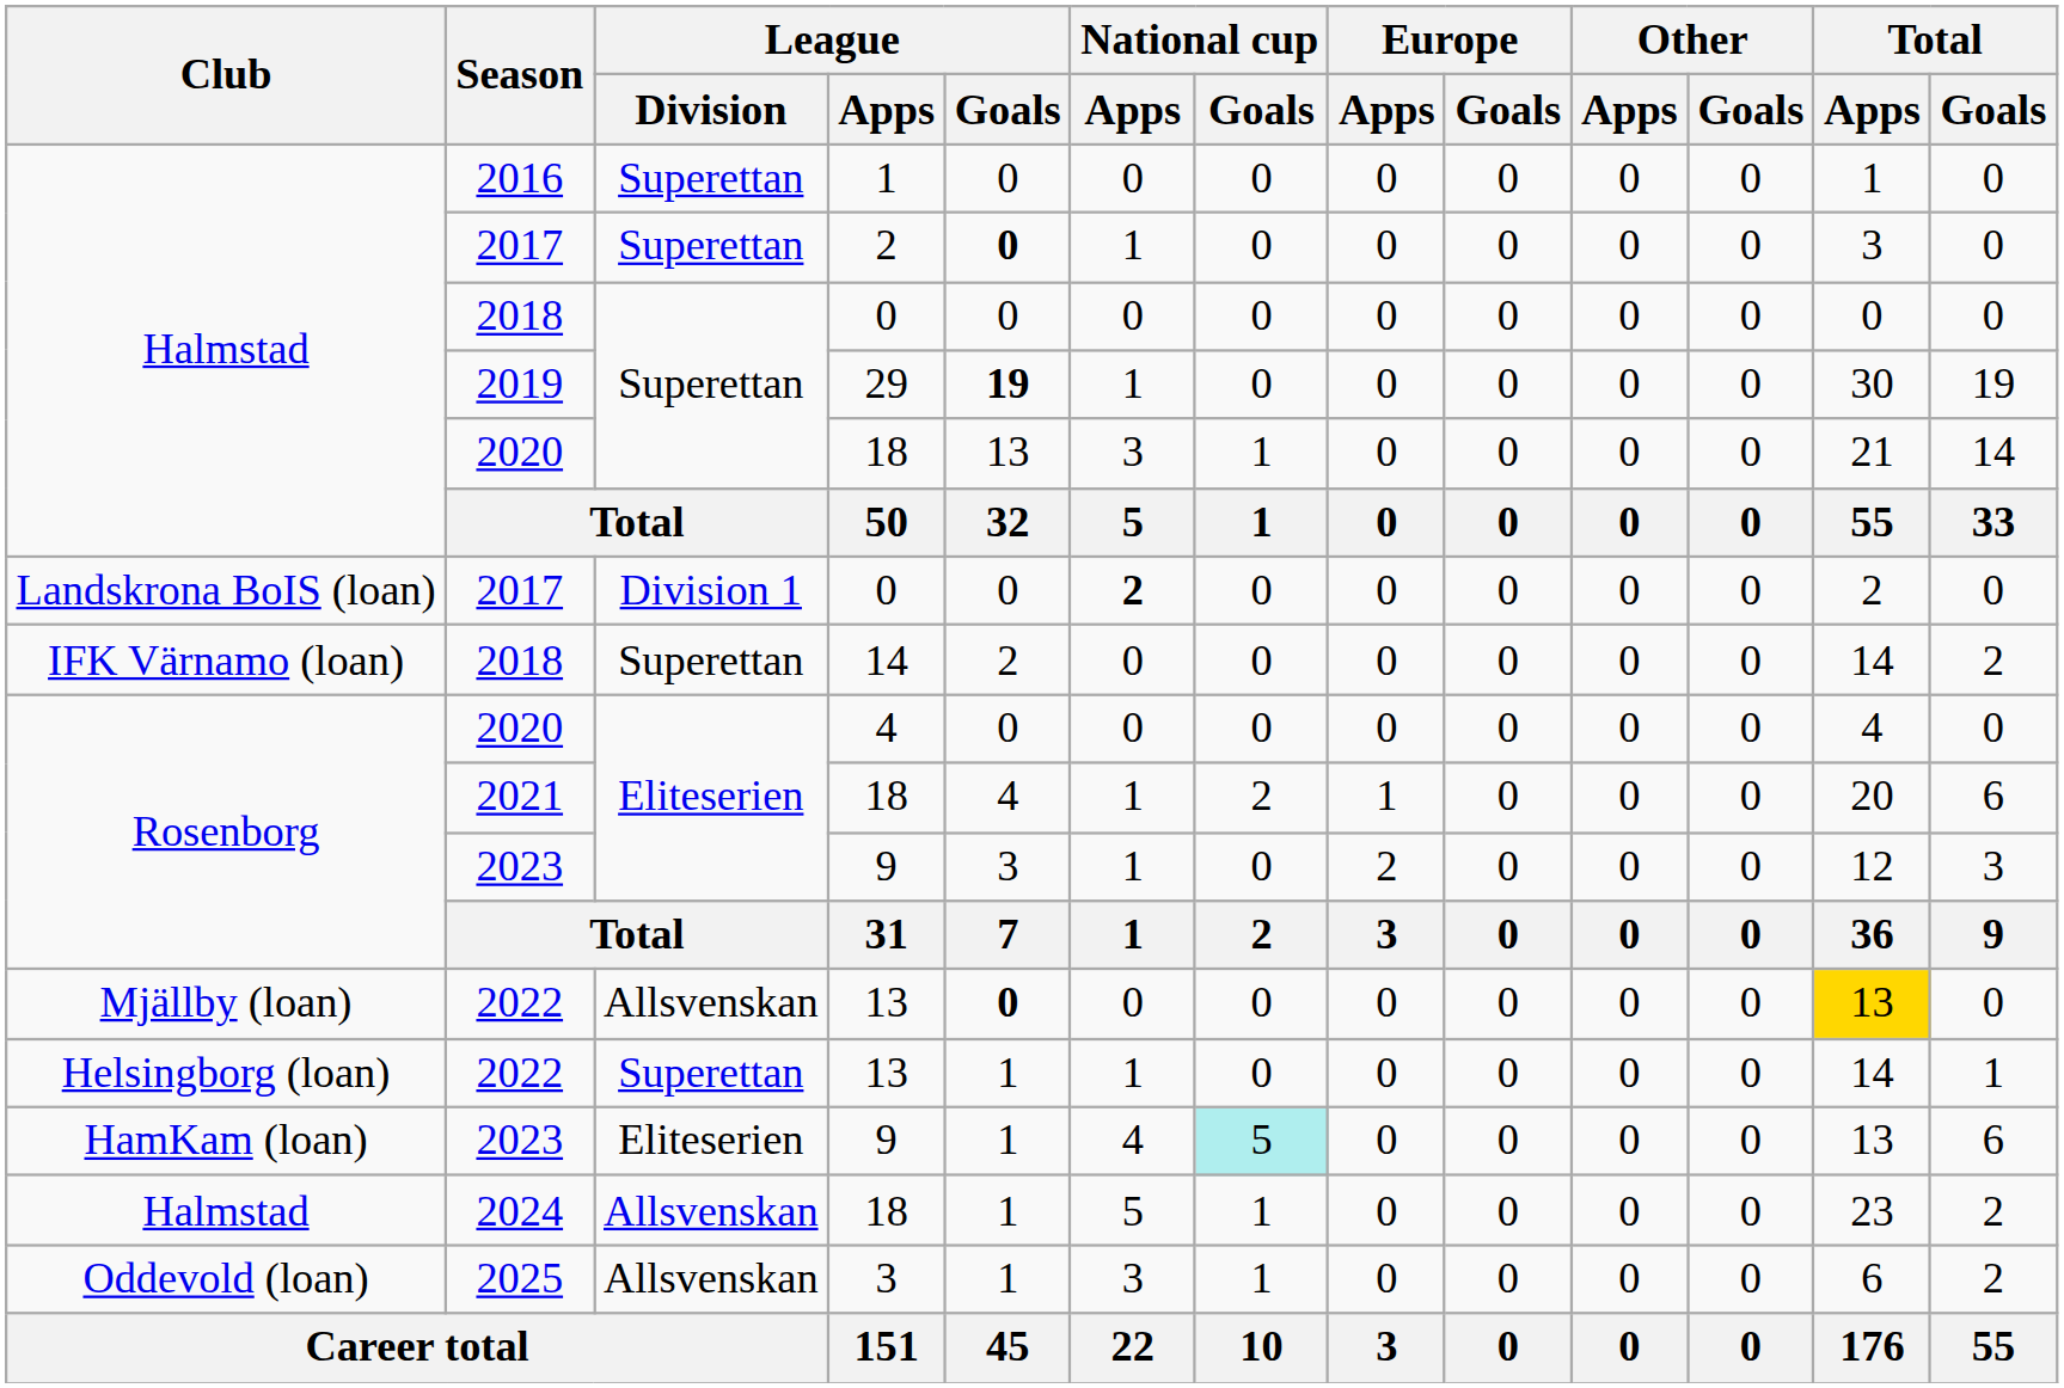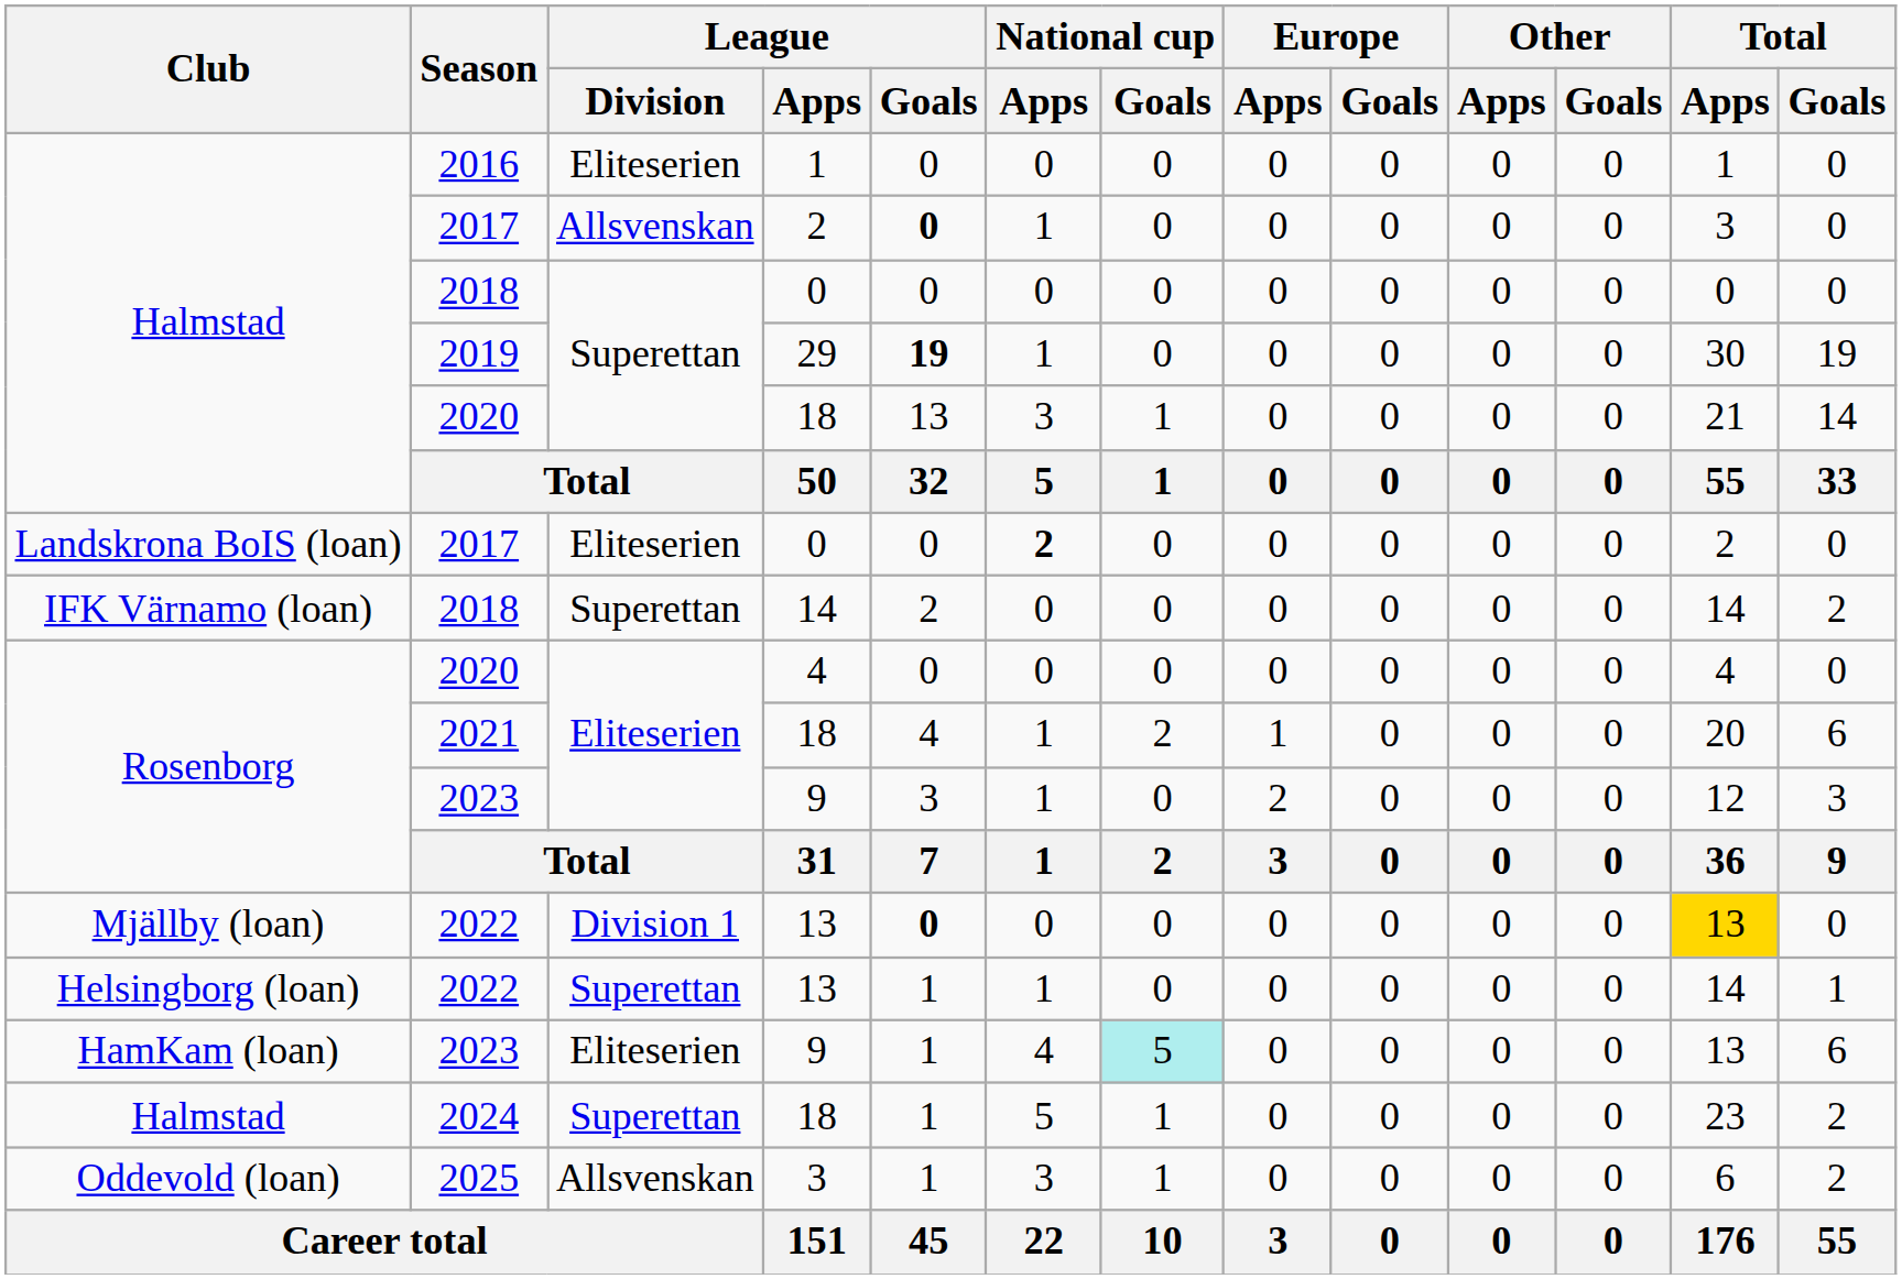 <table class="wikitable" style="text-align: center;">
 <tr>
 <th rowspan="2">Club</th>
 <th rowspan="2">Season</th>
 <th colspan="3">League</th>
 <th colspan="2">National cup</th>
 <th colspan="2">Europe</th>
 <th colspan="2">Other</th>
 <th colspan="2">Total</th>
 </tr>
 <tr>
 <th>Division</th>
 <th>Apps</th>
 <th>Goals</th>
 <th>Apps</th>
 <th>Goals</th>
 <th>Apps</th>
 <th>Goals</th>
 <th>Apps</th>
 <th>Goals</th>
 <th>Apps</th>
 <th>Goals</th>
 </tr>
 <tr>
 <td rowspan="6"><a href='#'>Halmstad</a></td>
 <td><a href='#'>2016</a></td>
-<td><a href='#'>Superettan</a></td>
+<td>Eliteserien</td>
 <td>1</td>
 <td>0</td>
 <td>0</td>
 <td>0</td>
 <td>0</td>
 <td>0</td>
 <td>0</td>
 <td>0</td>
 <td>1</td>
 <td>0</td>
 </tr>
 <tr>
 <td><a href='#'>2017</a></td>
-<td><a href='#'>Superettan</a></td>
+<td><a href='#'>Allsvenskan</a></td>
 <td>2</td>
 <td><strong>0</strong></td>
 <td>1</td>
 <td>0</td>
 <td>0</td>
 <td>0</td>
 <td>0</td>
 <td>0</td>
 <td>3</td>
 <td>0</td>
 </tr>
 <tr>
 <td><a href='#'>2018</a></td>
 <td rowspan="3">Superettan</td>
 <td>0</td>
 <td>0</td>
 <td>0</td>
 <td>0</td>
 <td>0</td>
 <td>0</td>
 <td>0</td>
 <td>0</td>
 <td>0</td>
 <td>0</td>
 </tr>
 <tr>
 <td><a href='#'>2019</a></td>
 <td>29</td>
 <td><strong>19</strong></td>
 <td>1</td>
 <td>0</td>
 <td>0</td>
 <td>0</td>
 <td>0</td>
 <td>0</td>
 <td>30</td>
 <td>19</td>
 </tr>
 <tr>
 <td><a href='#'>2020</a></td>
 <td>18</td>
 <td>13</td>
 <td>3</td>
 <td>1</td>
 <td>0</td>
 <td>0</td>
 <td>0</td>
 <td>0</td>
 <td>21</td>
 <td>14</td>
 </tr>
 <tr>
 <th colspan="2">Total</th>
 <th>50</th>
 <th>32</th>
 <th>5</th>
 <th>1</th>
 <th>0</th>
 <th>0</th>
 <th>0</th>
 <th>0</th>
 <th>55</th>
 <th>33</th>
 </tr>
 <tr>
 <td><a href='#'>Landskrona BoIS</a> (loan)</td>
 <td><a href='#'>2017</a></td>
-<td><a href='#'>Division 1</a></td>
+<td>Eliteserien</td>
 <td>0</td>
 <td>0</td>
 <td><strong>2</strong></td>
 <td>0</td>
 <td>0</td>
 <td>0</td>
 <td>0</td>
 <td>0</td>
 <td>2</td>
 <td>0</td>
 </tr>
 <tr>
 <td><a href='#'>IFK Värnamo</a> (loan)</td>
 <td><a href='#'>2018</a></td>
 <td>Superettan</td>
 <td>14</td>
 <td>2</td>
 <td>0</td>
 <td>0</td>
 <td>0</td>
 <td>0</td>
 <td>0</td>
 <td>0</td>
 <td>14</td>
 <td>2</td>
 </tr>
 <tr>
 <td rowspan="4"><a href='#'>Rosenborg</a></td>
 <td><a href='#'>2020</a></td>
 <td rowspan="3"><a href='#'>Eliteserien</a></td>
 <td>4</td>
 <td>0</td>
 <td>0</td>
 <td>0</td>
 <td>0</td>
 <td>0</td>
 <td>0</td>
 <td>0</td>
 <td>4</td>
 <td>0</td>
 </tr>
 <tr>
 <td><a href='#'>2021</a></td>
 <td>18</td>
 <td>4</td>
 <td>1</td>
 <td>2</td>
 <td>1</td>
 <td>0</td>
 <td>0</td>
 <td>0</td>
 <td>20</td>
 <td>6</td>
 </tr>
 <tr>
 <td><a href='#'>2023</a></td>
 <td>9</td>
 <td>3</td>
 <td>1</td>
 <td>0</td>
 <td>2</td>
 <td>0</td>
 <td>0</td>
 <td>0</td>
 <td>12</td>
 <td>3</td>
 </tr>
 <tr>
 <th colspan="2">Total</th>
 <th>31</th>
 <th>7</th>
 <th>1</th>
 <th>2</th>
 <th>3</th>
 <th>0</th>
 <th>0</th>
 <th>0</th>
 <th>36</th>
 <th>9</th>
 </tr>
 <tr>
 <td><a href='#'>Mjällby</a> (loan)</td>
 <td><a href='#'>2022</a></td>
-<td>Allsvenskan</td>
+<td><a href='#'>Division 1</a></td>
 <td>13</td>
 <td><strong>0</strong></td>
 <td>0</td>
 <td>0</td>
 <td>0</td>
 <td>0</td>
 <td>0</td>
 <td>0</td>
 <td style="background: gold;">13</td>
 <td>0</td>
 </tr>
 <tr>
 <td><a href='#'>Helsingborg</a> (loan)</td>
 <td><a href='#'>2022</a></td>
 <td><a href='#'>Superettan</a></td>
 <td>13</td>
 <td>1</td>
 <td>1</td>
 <td>0</td>
 <td>0</td>
 <td>0</td>
 <td>0</td>
 <td>0</td>
 <td>14</td>
 <td>1</td>
 </tr>
 <tr>
 <td><a href='#'>HamKam</a> (loan)</td>
 <td><a href='#'>2023</a></td>
 <td>Eliteserien</td>
 <td>9</td>
 <td>1</td>
 <td>4</td>
 <td style="background: paleturquoise;">5</td>
 <td>0</td>
 <td>0</td>
 <td>0</td>
 <td>0</td>
 <td>13</td>
 <td>6</td>
 </tr>
 <tr>
 <td rowspan="1"><a href='#'>Halmstad</a></td>
 <td><a href='#'>2024</a></td>
-<td><a href='#'>Allsvenskan</a></td>
+<td><a href='#'>Superettan</a></td>
 <td>18</td>
 <td>1</td>
 <td>5</td>
 <td>1</td>
 <td>0</td>
 <td>0</td>
 <td>0</td>
 <td>0</td>
 <td>23</td>
 <td>2</td>
 </tr>
 <tr>
 <td rowspan="1"><a href='#'>Oddevold</a> (loan)</td>
 <td><a href='#'>2025</a></td>
 <td>Allsvenskan</td>
 <td>3</td>
 <td>1</td>
 <td>3</td>
 <td>1</td>
 <td>0</td>
 <td>0</td>
 <td>0</td>
 <td>0</td>
 <td>6</td>
 <td>2</td>
 </tr>
 <tr>
 <th colspan="3">Career total</th>
 <th>151</th>
 <th>45</th>
 <th>22</th>
 <th>10</th>
 <th>3</th>
 <th>0</th>
 <th>0</th>
 <th>0</th>
 <th>176</th>
 <th>55</th>
 </tr>
 </table>
